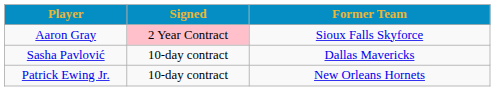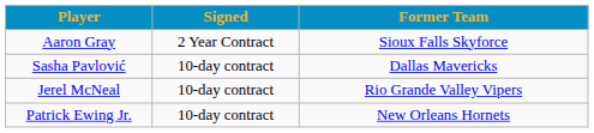 <table class="wikitable sortable sortable">
 <tr>
 <th style="background:#048EC4; color:#ECB634" width="10%">Player</th>
 <th style="background:#048EC4; color:#ECB634" width="10%">Signed</th>
 <th style="background:#048EC4; color:#ECB634" width="20%">Former Team</th>
 </tr>
 <tr style="text-align: center">
 <td><a href='#'>Aaron Gray</a></td>
-<td style="background: pink;">2 Year Contract</td>
+<td>2 Year Contract</td>
 <td><a href='#'>Sioux Falls Skyforce</a></td>
 </tr>
 <tr style="text-align: center">
 <td><a href='#'>Sasha Pavlović</a></td>
 <td>10-day contract</td>
 <td><a href='#'>Dallas Mavericks</a></td>
 </tr>
 <tr style="text-align: center">
+<td><a href='#'>Jerel McNeal</a></td>
+<td>10-day contract</td>
+<td><a href='#'>Rio Grande Valley Vipers</a></td>
+</tr>
+<tr style="text-align: center">
 <td><a href='#'>Patrick Ewing Jr.</a></td>
 <td>10-day contract</td>
 <td><a href='#'>New Orleans Hornets</a></td>
 </tr>
 </table>
